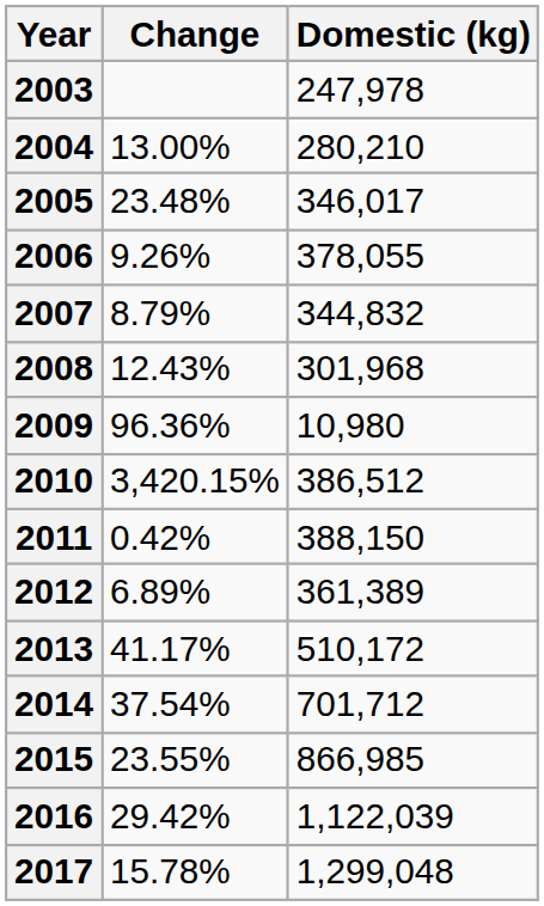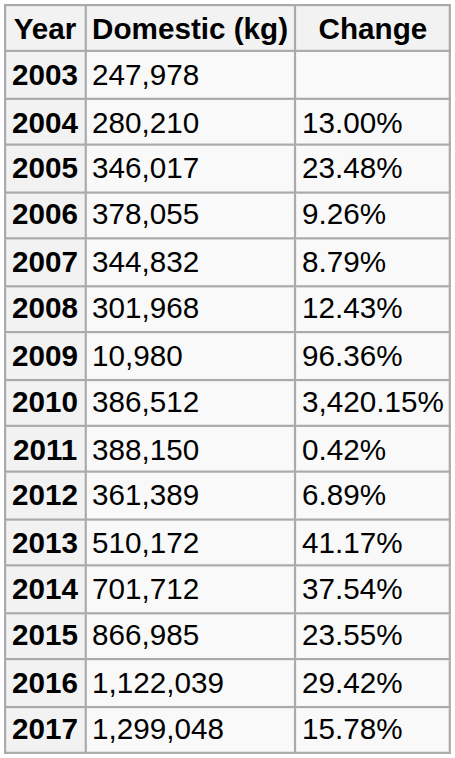 <table class="wikitable sortable" style="font-size: 85%">
 <tr>
 <th>Year</th>
+<th>Domestic (kg)</th>
 <th>Change</th>
-<th>Domestic (kg)</th>
 </tr>
 <tr>
 <th>2003</th>
+<td>247,978</td>
 <td></td>
-<td>247,978</td>
 </tr>
 <tr>
 <th>2004</th>
+<td>280,210</td>
 <td> 13.00%</td>
-<td>280,210</td>
 </tr>
 <tr>
 <th>2005</th>
+<td>346,017</td>
 <td> 23.48%</td>
-<td>346,017</td>
 </tr>
 <tr>
 <th>2006</th>
+<td>378,055</td>
 <td> 9.26%</td>
-<td>378,055</td>
 </tr>
 <tr>
 <th>2007</th>
+<td>344,832</td>
 <td> 8.79%</td>
-<td>344,832</td>
 </tr>
 <tr>
 <th>2008</th>
+<td>301,968</td>
 <td> 12.43%</td>
-<td>301,968</td>
 </tr>
 <tr>
 <th>2009</th>
+<td>10,980</td>
 <td> 96.36%</td>
-<td>10,980</td>
 </tr>
 <tr>
 <th>2010</th>
+<td>386,512</td>
 <td> 3,420.15%</td>
-<td>386,512</td>
 </tr>
 <tr>
 <th>2011</th>
+<td>388,150</td>
 <td> 0.42%</td>
-<td>388,150</td>
 </tr>
 <tr>
 <th>2012</th>
+<td>361,389</td>
 <td> 6.89%</td>
-<td>361,389</td>
 </tr>
 <tr>
 <th>2013</th>
+<td>510,172</td>
 <td> 41.17%</td>
-<td>510,172</td>
 </tr>
 <tr>
 <th>2014</th>
+<td>701,712</td>
 <td> 37.54%</td>
-<td>701,712</td>
 </tr>
 <tr>
 <th>2015</th>
+<td>866,985</td>
 <td> 23.55%</td>
-<td>866,985</td>
 </tr>
 <tr>
 <th>2016</th>
+<td>1,122,039</td>
 <td> 29.42%</td>
-<td>1,122,039</td>
 </tr>
 <tr>
 <th>2017</th>
+<td>1,299,048</td>
 <td> 15.78%</td>
-<td>1,299,048</td>
 </tr>
 </table>
